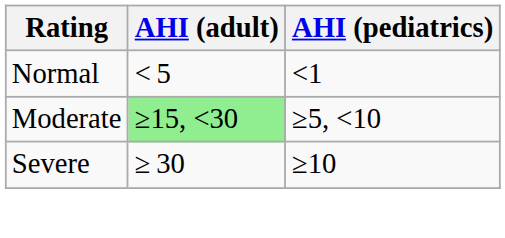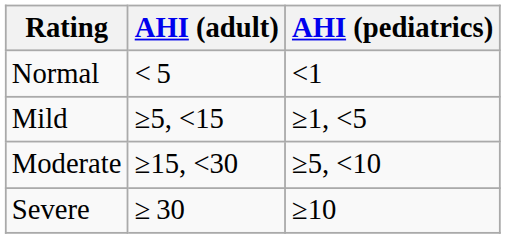 <table class="wikitable" align="right" style="margin: 1em 1em ">
 <tr>
 <th>Rating</th>
 <th><a href='#'>AHI</a> (adult)</th>
 <th><a href='#'>AHI</a> (pediatrics)</th>
 </tr>
 <tr>
 <td>Normal</td>
 <td>< 5</td>
 <td><1</td>
 </tr>
 <tr>
+<td>Mild</td>
+<td>≥5, <15</td>
+<td>≥1, <5</td>
+</tr>
+<tr>
 <td>Moderate</td>
-<td style="background: lightgreen;">≥15, <30</td>
+<td>≥15, <30</td>
 <td>≥5, <10</td>
 </tr>
 <tr>
 <td>Severe</td>
 <td>≥ 30</td>
 <td>≥10</td>
 </tr>
 </table>
